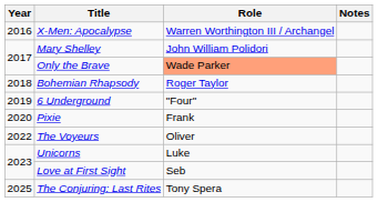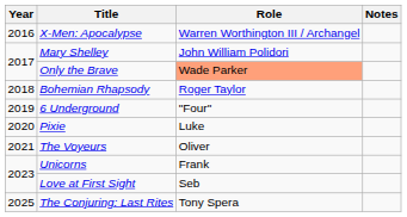 <table class="wikitable sortable">
 <tr>
 <th>Year</th>
 <th>Title</th>
 <th>Role</th>
 <th class=unsortable>Notes</th>
 </tr>
 <tr>
 <td>2016</td>
 <td><em><a href='#'>X-Men: Apocalypse</a></em></td>
 <td><a href='#'>Warren Worthington III / Archangel</a></td>
 <td></td>
 </tr>
 <tr>
 <td rowspan="2">2017</td>
 <td><em><a href='#'>Mary Shelley</a></em></td>
 <td><a href='#'>John William Polidori</a></td>
 <td></td>
 </tr>
 <tr>
 <td><em><a href='#'>Only the Brave</a></em></td>
 <td style="background: lightsalmon;">Wade Parker</td>
 <td></td>
 </tr>
 <tr>
 <td>2018</td>
 <td><em><a href='#'>Bohemian Rhapsody</a></em></td>
 <td><a href='#'>Roger Taylor</a></td>
 <td></td>
 </tr>
 <tr>
 <td>2019</td>
 <td><em><a href='#'>6 Underground</a></em></td>
 <td>"Four"</td>
 <td></td>
 </tr>
 <tr>
 <td>2020</td>
 <td><em><a href='#'>Pixie</a></em></td>
-<td>Frank</td>
+<td>Luke</td>
 <td></td>
 </tr>
 <tr>
-<td>2022</td>
+<td>2021</td>
 <td><em><a href='#'>The Voyeurs</a></em></td>
 <td>Oliver</td>
 <td></td>
 </tr>
 <tr>
 <td rowspan="2">2023</td>
 <td><em><a href='#'>Unicorns</a></em></td>
-<td>Luke</td>
+<td>Frank</td>
 <td></td>
 </tr>
 <tr>
 <td><em><a href='#'>Love at First Sight</a></em></td>
 <td>Seb</td>
 <td></td>
 </tr>
 <tr>
 <td>2025</td>
 <td><em><a href='#'>The Conjuring: Last Rites</a></em></td>
 <td>Tony Spera</td>
 <td></td>
 </tr>
 </table>
